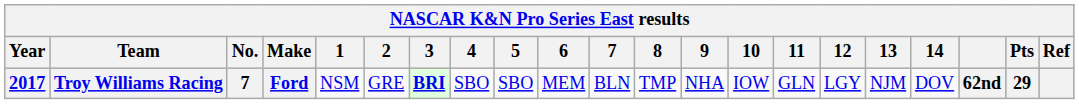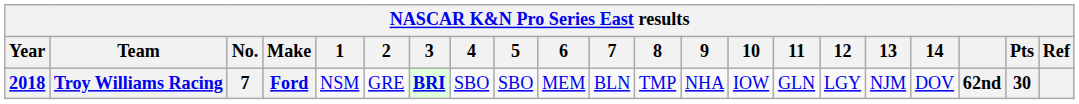 <table class="wikitable" style="text-align:center; font-size:75%">
 <tr>
 <th colspan=23><a href='#'>NASCAR K&N Pro Series East</a> results</th>
 </tr>
 <tr>
 <th>Year</th>
 <th>Team</th>
 <th>No.</th>
 <th>Make</th>
 <th>1</th>
 <th>2</th>
 <th>3</th>
 <th>4</th>
 <th>5</th>
 <th>6</th>
 <th>7</th>
 <th>8</th>
 <th>9</th>
 <th>10</th>
 <th>11</th>
 <th>12</th>
 <th>13</th>
 <th>14</th>
 <th></th>
 <th>Pts</th>
 <th>Ref</th>
 </tr>
 <tr>
-<th><a href='#'>2017</a></th>
+<th><a href='#'>2018</a></th>
 <th><a href='#'>Troy Williams Racing</a></th>
 <th>7</th>
 <th><a href='#'>Ford</a></th>
 <td><a href='#'>NSM</a></td>
 <td><a href='#'>GRE</a></td>
 <td style="background:#DFFFDF;"><strong><a href='#'>BRI</a><br></strong></td>
 <td><a href='#'>SBO</a></td>
 <td><a href='#'>SBO</a></td>
 <td><a href='#'>MEM</a></td>
 <td><a href='#'>BLN</a></td>
 <td><a href='#'>TMP</a></td>
 <td><a href='#'>NHA</a></td>
 <td><a href='#'>IOW</a></td>
 <td><a href='#'>GLN</a></td>
 <td><a href='#'>LGY</a></td>
 <td><a href='#'>NJM</a></td>
 <td><a href='#'>DOV</a></td>
 <th>62nd</th>
-<th>29</th>
+<th>30</th>
 <th></th>
 </tr>
 </table>
